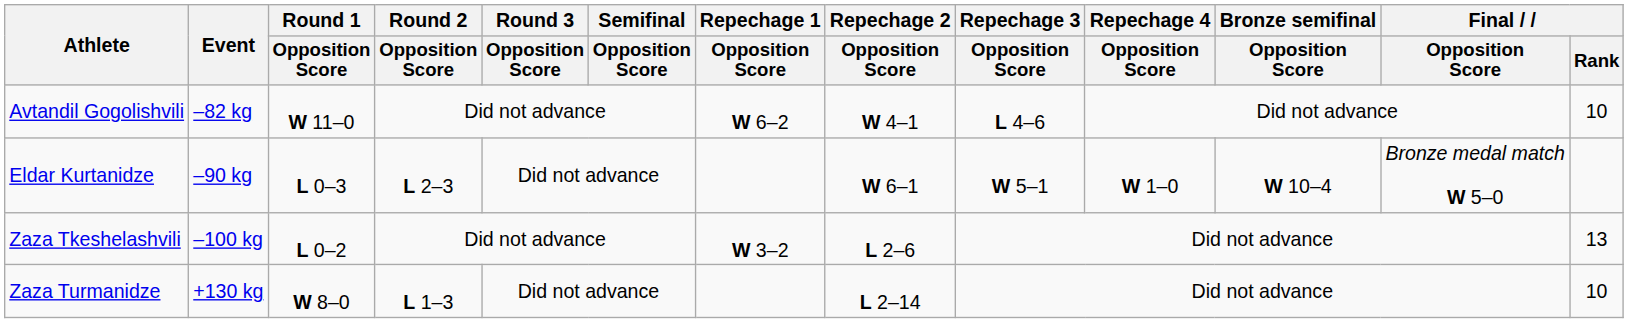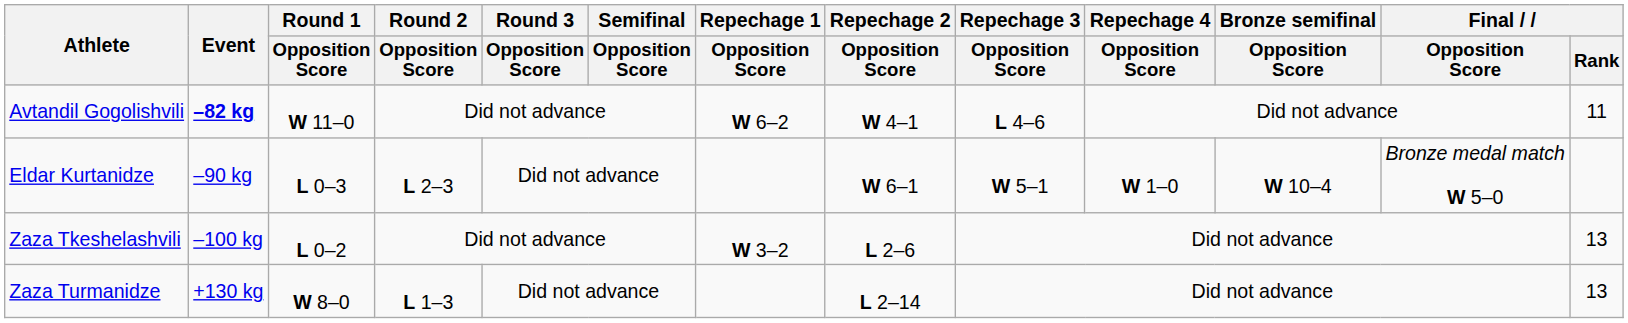 <table class=wikitable style=font-size:90%;text-align:center>
 <tr>
 <th rowspan=2>Athlete</th>
 <th rowspan=2>Event</th>
 <th>Round 1</th>
 <th>Round 2</th>
 <th>Round 3</th>
 <th>Semifinal</th>
 <th>Repechage 1</th>
 <th>Repechage 2</th>
 <th>Repechage 3</th>
 <th>Repechage 4</th>
 <th>Bronze semifinal</th>
 <th colspan=2>Final /  / </th>
 </tr>
 <tr style=font-size:95%>
 <th>Opposition<br>Score</th>
 <th>Opposition<br>Score</th>
 <th>Opposition<br>Score</th>
 <th>Opposition<br>Score</th>
 <th>Opposition<br>Score</th>
 <th>Opposition<br>Score</th>
 <th>Opposition<br>Score</th>
 <th>Opposition<br>Score</th>
 <th>Opposition<br>Score</th>
 <th>Opposition<br>Score</th>
 <th>Rank</th>
 </tr>
 <tr>
 <td align=left><a href='#'>Avtandil Gogolishvili</a></td>
-<td align=left><a href='#'>–82 kg</a></td>
+<td align=left><strong><a href='#'>–82 kg</a></strong></td>
 <td><br><strong>W</strong> 11–0</td>
 <td colspan=3>Did not advance</td>
 <td><br><strong>W</strong> 6–2</td>
 <td><br><strong>W</strong> 4–1</td>
 <td><br><strong>L</strong> 4–6</td>
 <td colspan=3>Did not advance</td>
-<td>10</td>
+<td>11</td>
 </tr>
 <tr>
 <td align=left><a href='#'>Eldar Kurtanidze</a></td>
 <td align=left><a href='#'>–90 kg</a></td>
 <td><br><strong>L</strong> 0–3</td>
 <td><br><strong>L</strong> 2–3</td>
 <td colspan=2>Did not advance</td>
 <td></td>
 <td><br><strong>W</strong> 6–1</td>
 <td><br><strong>W</strong> 5–1</td>
 <td><br><strong>W</strong> 1–0</td>
 <td><br><strong>W</strong> 10–4</td>
 <td><em> Bronze medal match</em><br><br><strong>W</strong> 5–0</td>
 <td></td>
 </tr>
 <tr>
 <td align=left><a href='#'>Zaza Tkeshelashvili</a></td>
 <td align=left><a href='#'>–100 kg</a></td>
 <td><br><strong>L</strong> 0–2</td>
 <td colspan=3>Did not advance</td>
 <td><br><strong>W</strong> 3–2</td>
 <td><br><strong>L</strong> 2–6</td>
 <td colspan=4>Did not advance</td>
 <td>13</td>
 </tr>
 <tr>
 <td align=left><a href='#'>Zaza Turmanidze</a></td>
 <td align=left><a href='#'>+130 kg</a></td>
 <td><br><strong>W</strong> 8–0</td>
 <td><br><strong>L</strong> 1–3</td>
 <td colspan=2>Did not advance</td>
 <td></td>
 <td><br><strong>L</strong> 2–14</td>
 <td colspan=4>Did not advance</td>
-<td>10</td>
+<td>13</td>
 </tr>
 </table>
